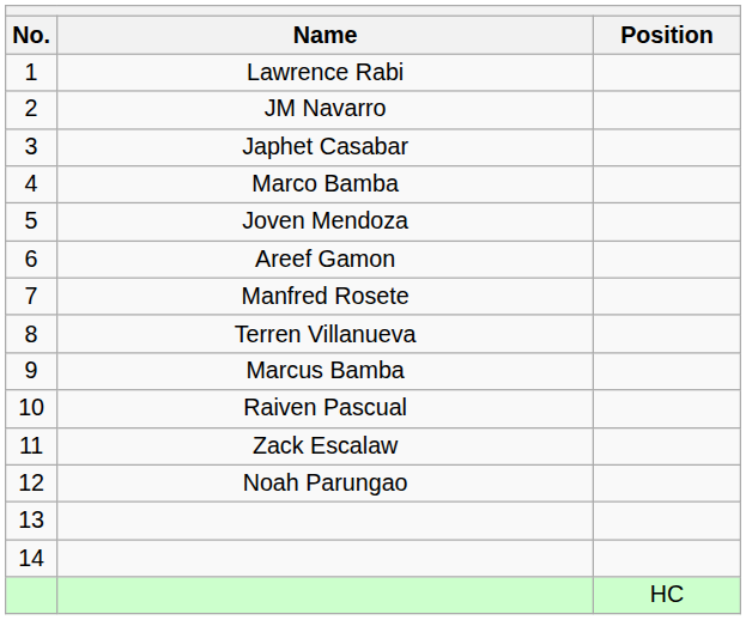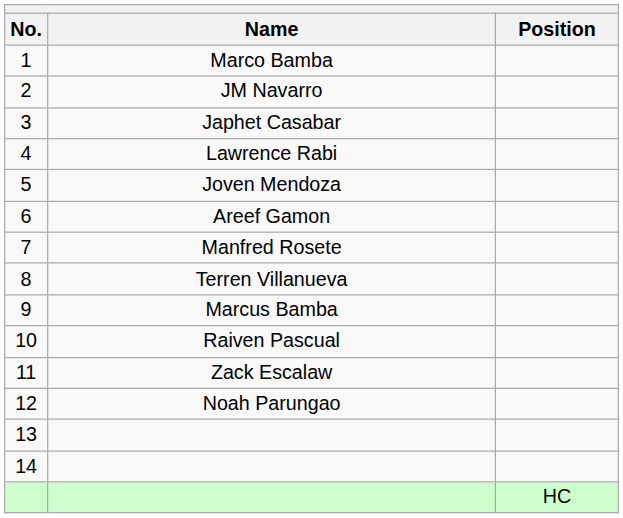 <table class="wikitable mw-collapsible mw-collapsed" style="text-align:center; width:500px; border:none">
 <tr>
 <th style="text-align:center" colspan="3"></th>
 </tr>
 <tr>
 <th style="width:7%">No.</th>
 <th>Name</th>
 <th style="width:20%">Position</th>
 </tr>
 <tr>
 <td>1</td>
-<td>Lawrence Rabi</td>
+<td>Marco Bamba</td>
 <td></td>
 </tr>
 <tr>
 <td>2</td>
 <td>JM Navarro</td>
 <td></td>
 </tr>
 <tr>
 <td>3</td>
 <td>Japhet Casabar</td>
 <td></td>
 </tr>
 <tr>
 <td>4</td>
-<td>Marco Bamba</td>
+<td>Lawrence Rabi</td>
 <td></td>
 </tr>
 <tr>
 <td>5</td>
 <td>Joven Mendoza</td>
 <td></td>
 </tr>
 <tr>
 <td>6</td>
 <td>Areef Gamon</td>
 <td></td>
 </tr>
 <tr>
 <td>7</td>
 <td>Manfred Rosete</td>
 <td></td>
 </tr>
 <tr>
 <td>8</td>
 <td>Terren Villanueva</td>
 <td></td>
 </tr>
 <tr>
 <td>9</td>
 <td>Marcus Bamba</td>
 <td></td>
 </tr>
 <tr>
 <td>10</td>
 <td>Raiven Pascual</td>
 <td></td>
 </tr>
 <tr>
 <td>11</td>
 <td>Zack Escalaw</td>
 <td></td>
 </tr>
 <tr>
 <td>12</td>
 <td>Noah Parungao</td>
 <td></td>
 </tr>
 <tr>
 <td>13</td>
 <td></td>
 <td></td>
 </tr>
 <tr>
 <td>14</td>
 <td></td>
 <td></td>
 </tr>
 <tr bgcolor=#CCFFCC>
 <td></td>
 <td></td>
 <td>HC</td>
 </tr>
 </table>
